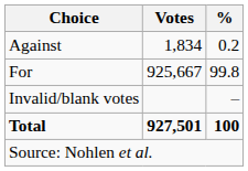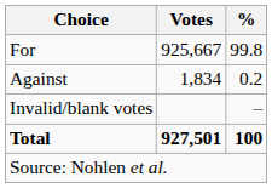 <table class=wikitable style=text-align:right>
 <tr>
 <th>Choice</th>
 <th>Votes</th>
 <th>%</th>
 </tr>
 <tr>
+<td align=left>For</td>
+<td>925,667</td>
+<td>99.8</td>
+</tr>
+<tr>
 <td align=left>Against</td>
 <td>1,834</td>
 <td>0.2</td>
-</tr>
-<tr>
-<td align=left>For</td>
-<td>925,667</td>
-<td>99.8</td>
 </tr>
 <tr>
 <td align=left>Invalid/blank votes</td>
 <td></td>
 <td>–</td>
 </tr>
 <tr>
 <td align=left><strong>Total</strong></td>
 <td><strong>927,501</strong></td>
 <td><strong>100</strong></td>
 </tr>
 <tr>
 <td colspan=3 align=left>Source: Nohlen <em>et al.</em></td>
 </tr>
 </table>
